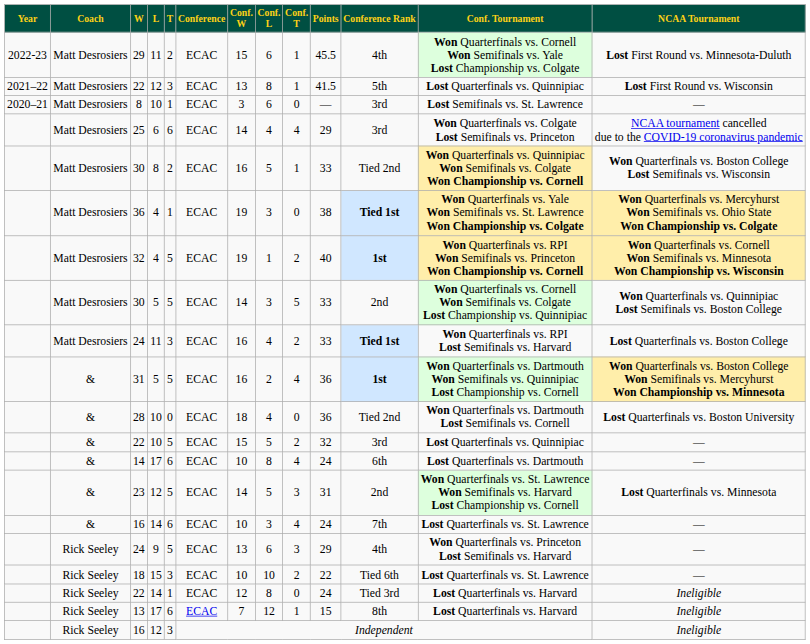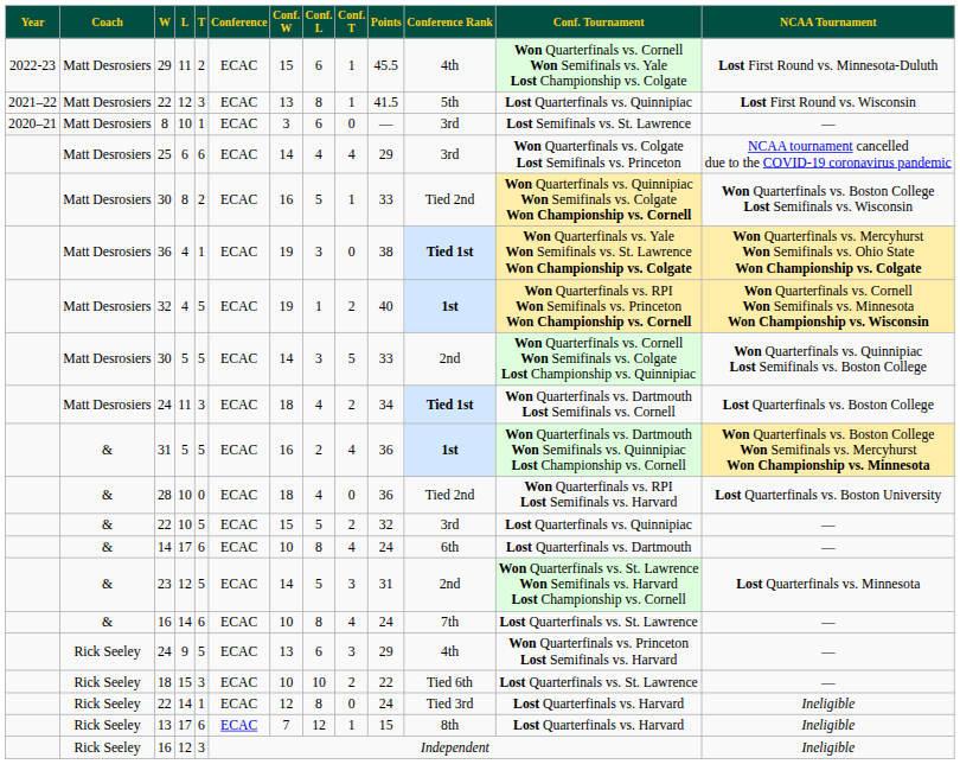 <table class="wikitable">
 <tr align="center" style="background:#004F42;color:#FCD116; font-size:smaller;">
 <td><strong>Year</strong></td>
 <td><strong>Coach</strong></td>
 <td><strong>W</strong></td>
 <td><strong>L</strong></td>
 <td><strong>T</strong></td>
 <td><strong>Conference</strong></td>
 <td><strong>Conf. <br> W</strong></td>
 <td><strong>Conf. <br> L</strong></td>
 <td><strong>Conf. <br> T</strong></td>
 <td><strong>Points</strong></td>
 <td><strong>Conference Rank</strong></td>
 <td><strong>Conf. Tournament</strong></td>
 <td><strong>NCAA Tournament</strong></td>
 </tr>
 <tr align="center" bgcolor="">
 <td>2022-23</td>
 <td>Matt Desrosiers</td>
 <td>29</td>
 <td>11</td>
 <td>2</td>
 <td>ECAC</td>
 <td>15</td>
 <td>6</td>
 <td>1</td>
 <td>45.5</td>
 <td>4th</td>
 <td style="background: #ddffdd;"><strong>Won</strong> Quarterfinals vs. Cornell  <br> <strong>Won</strong> Semifinals vs. Yale  <br> <strong>Lost</strong> Championship vs. Colgate </td>
 <td><strong>Lost</strong> First Round vs. Minnesota-Duluth </td>
 </tr>
 <tr align="center" bgcolor="">
 <td>2021–22</td>
 <td>Matt Desrosiers</td>
 <td>22</td>
 <td>12</td>
 <td>3</td>
 <td>ECAC</td>
 <td>13</td>
 <td>8</td>
 <td>1</td>
 <td>41.5</td>
 <td>5th</td>
 <td><strong>Lost</strong> Quarterfinals vs. Quinnipiac </td>
 <td><strong>Lost</strong> First Round vs. Wisconsin </td>
 </tr>
 <tr align="center" bgcolor="">
 <td>2020–21</td>
 <td>Matt Desrosiers</td>
 <td>8</td>
 <td>10</td>
 <td>1</td>
 <td>ECAC</td>
 <td>3</td>
 <td>6</td>
 <td>0</td>
 <td>—</td>
 <td>3rd</td>
 <td><strong>Lost</strong> Semifinals vs. St. Lawrence </td>
 <td>—</td>
 </tr>
 <tr align="center" bgcolor="">
 <td></td>
 <td>Matt Desrosiers</td>
 <td>25</td>
 <td>6</td>
 <td>6</td>
 <td>ECAC</td>
 <td>14</td>
 <td>4</td>
 <td>4</td>
 <td>29</td>
 <td>3rd</td>
 <td><strong>Won</strong> Quarterfinals vs. Colgate  <br> <strong>Lost</strong> Semifinals vs. Princeton </td>
 <td><a href='#'>NCAA tournament</a> cancelled<br>due to the <a href='#'>COVID-19 coronavirus pandemic</a></td>
 </tr>
 <tr align="center" bgcolor="">
 <td></td>
 <td>Matt Desrosiers</td>
 <td>30</td>
 <td>8</td>
 <td>2</td>
 <td>ECAC</td>
 <td>16</td>
 <td>5</td>
 <td>1</td>
 <td>33</td>
 <td>Tied 2nd</td>
 <td style="background: #ffeeaa;"><strong>Won</strong> Quarterfinals vs. Quinnipiac  <br> <strong>Won</strong> Semifinals vs. Colgate  <br> <strong>Won Championship vs. Cornell </strong></td>
 <td><strong>Won</strong> Quarterfinals vs. Boston College  <br> <strong>Lost</strong> Semifinals vs. Wisconsin </td>
 </tr>
 <tr align="center" bgcolor="">
 <td></td>
 <td>Matt Desrosiers</td>
 <td>36</td>
 <td>4</td>
 <td>1</td>
 <td>ECAC</td>
 <td>19</td>
 <td>3</td>
 <td>0</td>
 <td>38</td>
 <td style="background: #d0e7ff;"><strong>Tied 1st</strong></td>
 <td style="background: #ffeeaa;"><strong>Won</strong> Quarterfinals vs. Yale  <br> <strong>Won</strong> Semifinals vs. St. Lawrence  <br> <strong>Won Championship vs. Colgate </strong></td>
 <td style="background: #ffeeaa;"><strong>Won</strong> Quarterfinals vs. Mercyhurst  <br> <strong>Won</strong> Semifinals vs. Ohio State  <br> <strong>Won Championship vs. Colgate </strong></td>
 </tr>
 <tr align="center" bgcolor="">
 <td></td>
 <td>Matt Desrosiers</td>
 <td>32</td>
 <td>4</td>
 <td>5</td>
 <td>ECAC</td>
 <td>19</td>
 <td>1</td>
 <td>2</td>
 <td>40</td>
 <td style="background: #d0e7ff;"><strong>1st</strong></td>
 <td style="background: #ffeeaa;"><strong>Won</strong> Quarterfinals vs. RPI  <br> <strong>Won</strong> Semifinals vs. Princeton  <br> <strong>Won Championship vs. Cornell </strong></td>
 <td style="background: #ffeeaa;"><strong>Won</strong> Quarterfinals vs. Cornell  <br> <strong>Won</strong> Semifinals vs. Minnesota  <br> <strong>Won Championship vs. Wisconsin </strong></td>
 </tr>
 <tr align="center" bgcolor="">
 <td></td>
 <td>Matt Desrosiers</td>
 <td>30</td>
 <td>5</td>
 <td>5</td>
 <td>ECAC</td>
 <td>14</td>
 <td>3</td>
 <td>5</td>
 <td>33</td>
 <td>2nd</td>
 <td style="background: #ddffdd;"><strong>Won</strong> Quarterfinals vs. Cornell  <br> <strong>Won</strong> Semifinals vs. Colgate  <br> <strong>Lost</strong> Championship vs. Quinnipiac </td>
 <td><strong>Won</strong> Quarterfinals vs. Quinnipiac  <br> <strong>Lost</strong> Semifinals vs. Boston College </td>
 </tr>
 <tr align="center" bgcolor="">
 <td></td>
 <td>Matt Desrosiers</td>
 <td>24</td>
 <td>11</td>
 <td>3</td>
 <td>ECAC</td>
-<td>16</td>
+<td>18</td>
 <td>4</td>
 <td>2</td>
-<td>33</td>
+<td>34</td>
 <td style="background: #d0e7ff;"><strong>Tied 1st</strong></td>
-<td><strong>Won</strong> Quarterfinals vs. RPI  <br> <strong>Lost</strong> Semifinals vs. Harvard </td>
+<td><strong>Won</strong> Quarterfinals vs. Dartmouth  <br> <strong>Lost</strong> Semifinals vs. Cornell </td>
 <td><strong>Lost</strong> Quarterfinals vs. Boston College </td>
 </tr>
 <tr align="center" bgcolor="">
 <td></td>
 <td> & </td>
 <td>31</td>
 <td>5</td>
 <td>5</td>
 <td>ECAC</td>
 <td>16</td>
 <td>2</td>
 <td>4</td>
 <td>36</td>
 <td style="background: #d0e7ff;"><strong>1st</strong></td>
 <td style="background: #ddffdd;"><strong>Won</strong> Quarterfinals vs. Dartmouth  <br> <strong>Won</strong> Semifinals vs. Quinnipiac  <br> <strong>Lost</strong> Championship vs. Cornell </td>
 <td style="background: #ffeeaa;"><strong>Won</strong> Quarterfinals vs. Boston College  <br> <strong>Won</strong> Semifinals vs. Mercyhurst  <br> <strong>Won Championship vs. Minnesota </strong></td>
 </tr>
 <tr align="center" bgcolor="">
 <td></td>
 <td> & </td>
 <td>28</td>
 <td>10</td>
 <td>0</td>
 <td>ECAC</td>
 <td>18</td>
 <td>4</td>
 <td>0</td>
 <td>36</td>
 <td>Tied 2nd</td>
-<td><strong>Won</strong> Quarterfinals vs. Dartmouth  <br> <strong>Lost</strong> Semifinals vs. Cornell </td>
+<td><strong>Won</strong> Quarterfinals vs. RPI  <br> <strong>Lost</strong> Semifinals vs. Harvard </td>
 <td><strong>Lost</strong> Quarterfinals vs. Boston University </td>
 </tr>
 <tr align="center" bgcolor="">
 <td></td>
 <td> & </td>
 <td>22</td>
 <td>10</td>
 <td>5</td>
 <td>ECAC</td>
 <td>15</td>
 <td>5</td>
 <td>2</td>
 <td>32</td>
 <td>3rd</td>
 <td><strong>Lost</strong> Quarterfinals vs. Quinnipiac </td>
 <td>—</td>
 </tr>
 <tr align="center" bgcolor="">
 <td></td>
 <td> & </td>
 <td>14</td>
 <td>17</td>
 <td>6</td>
 <td>ECAC</td>
 <td>10</td>
 <td>8</td>
 <td>4</td>
 <td>24</td>
 <td>6th</td>
 <td><strong>Lost</strong> Quarterfinals vs. Dartmouth </td>
 <td>—</td>
 </tr>
 <tr align="center" bgcolor="">
 <td></td>
 <td> & </td>
 <td>23</td>
 <td>12</td>
 <td>5</td>
 <td>ECAC</td>
 <td>14</td>
 <td>5</td>
 <td>3</td>
 <td>31</td>
 <td>2nd</td>
 <td style="background: #ddffdd;"><strong>Won</strong> Quarterfinals vs. St. Lawrence  <br> <strong>Won</strong> Semifinals vs. Harvard  <br> <strong>Lost</strong> Championship vs. Cornell </td>
 <td><strong>Lost</strong> Quarterfinals vs. Minnesota </td>
 </tr>
 <tr align="center" bgcolor="">
 <td></td>
 <td> & </td>
 <td>16</td>
 <td>14</td>
 <td>6</td>
 <td>ECAC</td>
 <td>10</td>
-<td>3</td>
+<td>8</td>
 <td>4</td>
 <td>24</td>
 <td>7th</td>
 <td><strong>Lost</strong> Quarterfinals vs. St. Lawrence </td>
 <td>—</td>
 </tr>
 <tr align="center" bgcolor="">
 <td></td>
 <td>Rick Seeley</td>
 <td>24</td>
 <td>9</td>
 <td>5</td>
 <td>ECAC</td>
 <td>13</td>
 <td>6</td>
 <td>3</td>
 <td>29</td>
 <td>4th</td>
 <td><strong>Won</strong> Quarterfinals vs. Princeton  <br> <strong>Lost</strong> Semifinals vs. Harvard </td>
 <td>—</td>
 </tr>
 <tr align="center" bgcolor="">
 <td></td>
 <td>Rick Seeley</td>
 <td>18</td>
 <td>15</td>
 <td>3</td>
 <td>ECAC</td>
 <td>10</td>
 <td>10</td>
 <td>2</td>
 <td>22</td>
 <td>Tied 6th</td>
 <td><strong>Lost</strong> Quarterfinals vs. St. Lawrence </td>
 <td>—</td>
 </tr>
 <tr align="center" bgcolor="">
 <td></td>
 <td>Rick Seeley</td>
 <td>22</td>
 <td>14</td>
 <td>1</td>
 <td>ECAC</td>
 <td>12</td>
 <td>8</td>
 <td>0</td>
 <td>24</td>
 <td>Tied 3rd</td>
 <td><strong>Lost</strong> Quarterfinals vs. Harvard </td>
 <td><em>Ineligible</em></td>
 </tr>
 <tr align="center" bgcolor="">
 <td></td>
 <td>Rick Seeley</td>
 <td>13</td>
 <td>17</td>
 <td>6</td>
 <td><a href='#'>ECAC</a></td>
 <td>7</td>
 <td>12</td>
 <td>1</td>
 <td>15</td>
 <td>8th</td>
 <td><strong>Lost</strong> Quarterfinals vs. Harvard </td>
 <td><em>Ineligible</em></td>
 </tr>
 <tr align="center" bgcolor="">
 <td></td>
 <td>Rick Seeley</td>
 <td>16</td>
 <td>12</td>
 <td>3</td>
 <td colspan="7;"><em>Independent</em></td>
 <td rowspan="3;"><em>Ineligible</em></td>
 </tr>
 </table>
